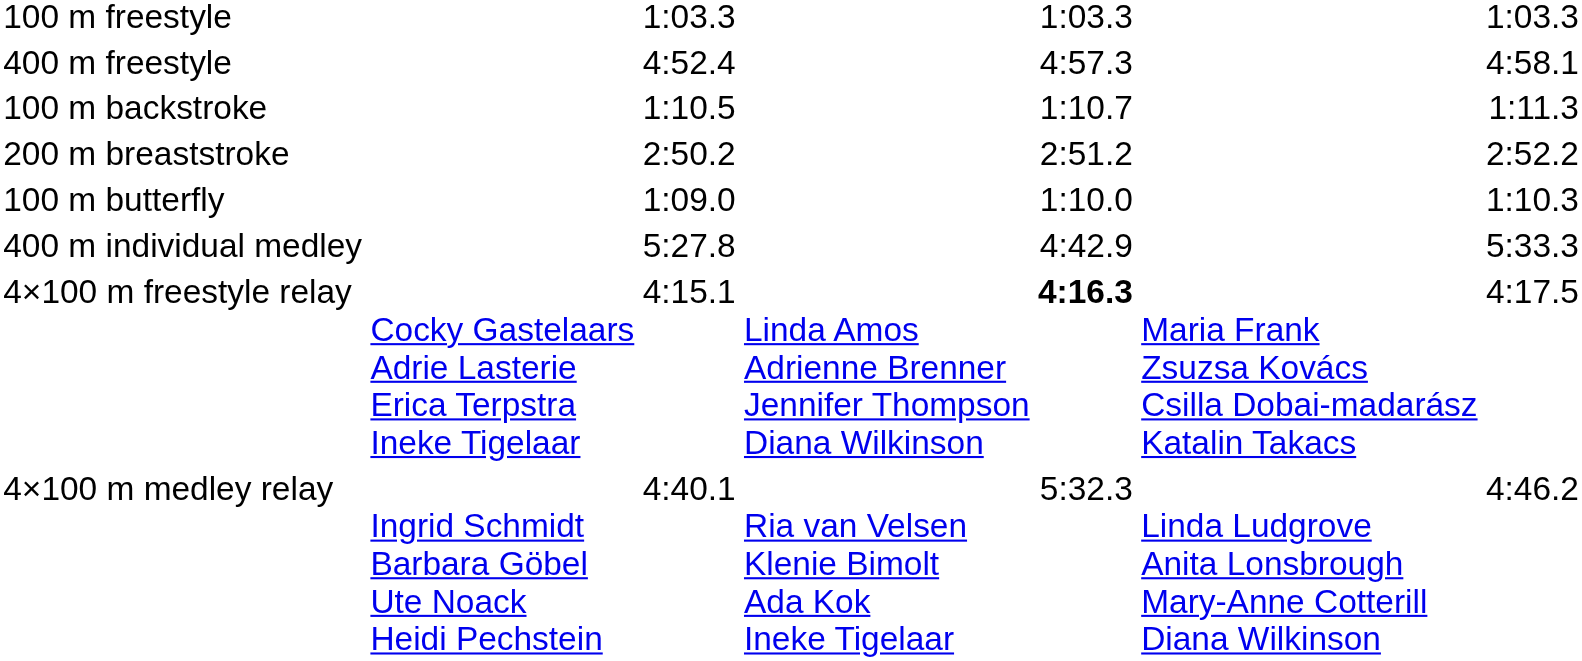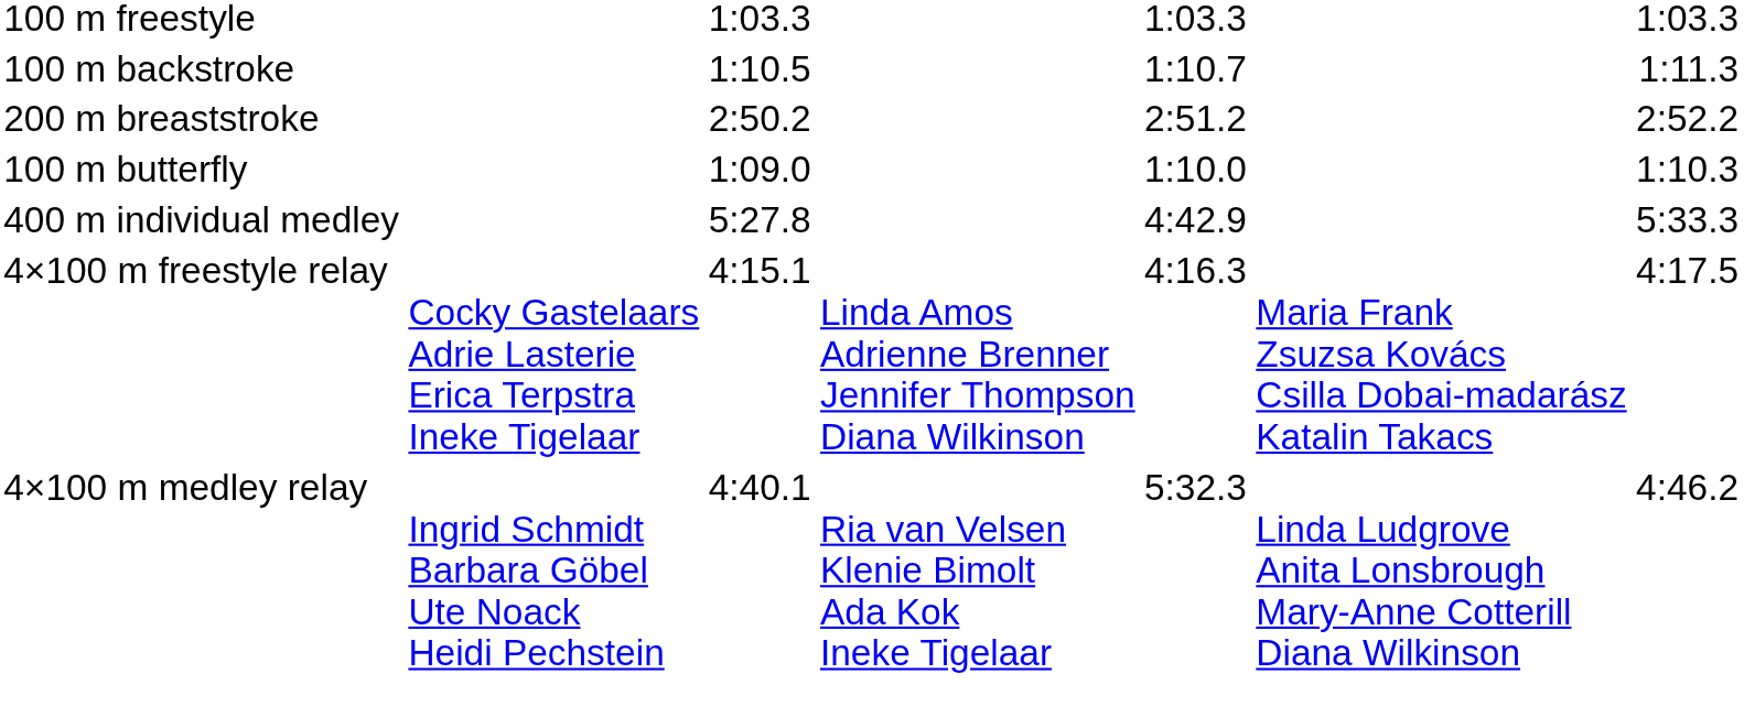 <table>
 <tr valign=top>
 <td>100 m freestyle</td>
 <td></td>
 <td align=right>1:03.3</td>
 <td></td>
 <td align=right>1:03.3</td>
 <td></td>
 <td align=right>1:03.3</td>
-</tr>
-<tr valign=top>
-<td>400 m freestyle</td>
-<td></td>
-<td align=right>4:52.4</td>
-<td></td>
-<td align=right>4:57.3</td>
-<td></td>
-<td align=right>4:58.1</td>
 </tr>
 <tr valign=top>
 <td>100 m backstroke</td>
 <td></td>
 <td align=right>1:10.5</td>
 <td></td>
 <td align=right>1:10.7</td>
 <td></td>
 <td align=right>1:11.3</td>
 </tr>
 <tr valign=top>
 <td>200 m breaststroke</td>
 <td></td>
 <td align=right>2:50.2</td>
 <td></td>
 <td align=right>2:51.2</td>
 <td></td>
 <td align=right>2:52.2</td>
 </tr>
 <tr valign=top>
 <td>100 m butterfly</td>
 <td></td>
 <td align=right>1:09.0</td>
 <td></td>
 <td align=right>1:10.0</td>
 <td></td>
 <td align=right>1:10.3</td>
 </tr>
 <tr valign=top>
 <td>400 m individual medley</td>
 <td></td>
 <td align=right>5:27.8</td>
 <td></td>
 <td align=right>4:42.9</td>
 <td></td>
 <td align=right>5:33.3</td>
 </tr>
 <tr valign=top>
 <td>4×100 m freestyle relay</td>
 <td><br><a href='#'>Cocky Gastelaars</a><br><a href='#'>Adrie Lasterie</a><br><a href='#'>Erica Terpstra</a><br><a href='#'>Ineke Tigelaar</a></td>
 <td align=right>4:15.1</td>
 <td><br><a href='#'>Linda Amos</a><br><a href='#'>Adrienne Brenner</a><br><a href='#'>Jennifer Thompson</a><br><a href='#'>Diana Wilkinson</a></td>
-<td align=right><strong>4:16.3</strong></td>
+<td align=right>4:16.3</td>
 <td><br><a href='#'>Maria Frank</a><br><a href='#'>Zsuzsa Kovács</a><br><a href='#'>Csilla Dobai-madarász</a><br><a href='#'>Katalin Takacs</a></td>
 <td align=right>4:17.5</td>
 </tr>
 <tr valign=top>
 <td>4×100 m medley relay</td>
 <td><br><a href='#'>Ingrid Schmidt</a><br><a href='#'>Barbara Göbel</a><br><a href='#'>Ute Noack</a><br><a href='#'>Heidi Pechstein</a></td>
 <td align=right>4:40.1</td>
 <td><br><a href='#'>Ria van Velsen</a><br><a href='#'>Klenie Bimolt</a><br><a href='#'>Ada Kok</a><br><a href='#'>Ineke Tigelaar</a></td>
 <td align=right>5:32.3</td>
 <td><br><a href='#'>Linda Ludgrove</a><br><a href='#'>Anita Lonsbrough</a><br><a href='#'>Mary-Anne Cotterill</a><br><a href='#'>Diana Wilkinson</a></td>
 <td align=right>4:46.2</td>
 </tr>
 </table>
